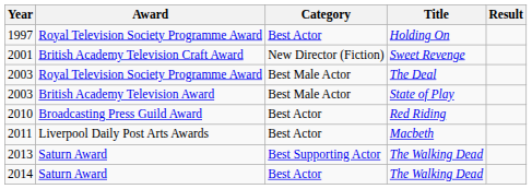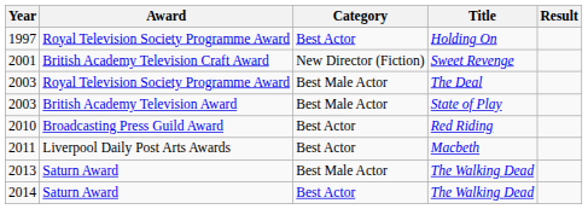 <table class="wikitable sortable">
 <tr>
 <th>Year</th>
 <th>Award</th>
 <th>Category</th>
 <th>Title</th>
 <th>Result</th>
 </tr>
 <tr>
 <td>1997</td>
 <td><a href='#'>Royal Television Society Programme Award</a></td>
 <td><a href='#'>Best Actor</a></td>
 <td><em><a href='#'>Holding On</a></em></td>
 <td></td>
 </tr>
 <tr>
 <td>2001</td>
 <td><a href='#'>British Academy Television Craft Award</a></td>
 <td>New Director (Fiction)</td>
 <td><em><a href='#'>Sweet Revenge</a></em></td>
 <td></td>
 </tr>
 <tr>
 <td>2003</td>
 <td><a href='#'>Royal Television Society Programme Award</a></td>
 <td>Best Male Actor</td>
 <td><em><a href='#'>The Deal</a></em></td>
 <td></td>
 </tr>
 <tr>
 <td>2003</td>
 <td><a href='#'>British Academy Television Award</a></td>
 <td>Best Male Actor</td>
 <td><em><a href='#'>State of Play</a></em></td>
 <td></td>
 </tr>
 <tr>
 <td>2010</td>
 <td><a href='#'>Broadcasting Press Guild Award</a></td>
 <td>Best Actor</td>
 <td><em><a href='#'>Red Riding</a></em></td>
 <td></td>
 </tr>
 <tr>
 <td>2011</td>
 <td>Liverpool Daily Post Arts Awards</td>
 <td>Best Actor</td>
 <td><em><a href='#'>Macbeth</a></em></td>
 <td></td>
 </tr>
 <tr>
 <td>2013</td>
 <td><a href='#'>Saturn Award</a></td>
-<td><a href='#'>Best Supporting Actor</a></td>
+<td>Best Male Actor</td>
 <td><em><a href='#'>The Walking Dead</a></em></td>
 <td></td>
 </tr>
 <tr>
 <td>2014</td>
 <td><a href='#'>Saturn Award</a></td>
 <td><a href='#'>Best Actor</a></td>
 <td><em><a href='#'>The Walking Dead</a></em></td>
 <td></td>
 </tr>
 </table>
